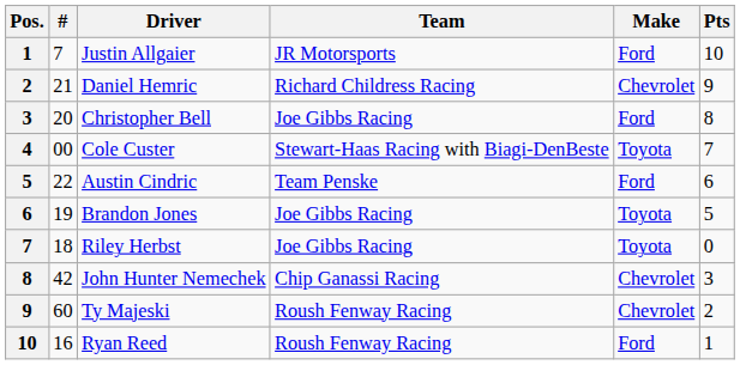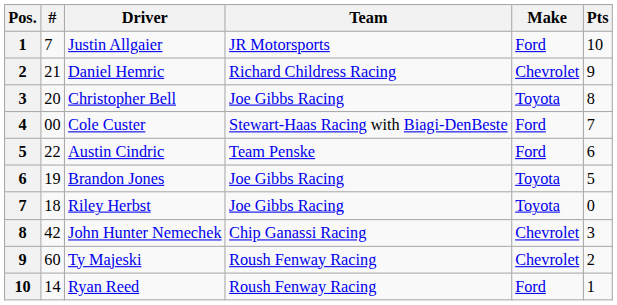 <table class="wikitable" style="font-size:95%">
 <tr>
 <th>Pos.</th>
 <th>#</th>
 <th>Driver</th>
 <th>Team</th>
 <th>Make</th>
 <th>Pts</th>
 </tr>
 <tr>
 <th>1</th>
 <td>7</td>
 <td><a href='#'>Justin Allgaier</a></td>
 <td><a href='#'>JR Motorsports</a></td>
 <td><a href='#'>Ford</a></td>
 <td>10</td>
 </tr>
 <tr>
 <th>2</th>
 <td>21</td>
 <td><a href='#'>Daniel Hemric</a></td>
 <td><a href='#'>Richard Childress Racing</a></td>
 <td><a href='#'>Chevrolet</a></td>
 <td>9</td>
 </tr>
 <tr>
 <th>3</th>
 <td>20</td>
 <td><a href='#'>Christopher Bell</a></td>
 <td><a href='#'>Joe Gibbs Racing</a></td>
-<td><a href='#'>Ford</a></td>
+<td><a href='#'>Toyota</a></td>
 <td>8</td>
 </tr>
 <tr>
 <th>4</th>
 <td>00</td>
 <td><a href='#'>Cole Custer</a></td>
 <td><a href='#'>Stewart-Haas Racing</a> with <a href='#'>Biagi-DenBeste</a></td>
-<td><a href='#'>Toyota</a></td>
+<td><a href='#'>Ford</a></td>
 <td>7</td>
 </tr>
 <tr>
 <th>5</th>
 <td>22</td>
 <td><a href='#'>Austin Cindric</a></td>
 <td><a href='#'>Team Penske</a></td>
 <td><a href='#'>Ford</a></td>
 <td>6</td>
 </tr>
 <tr>
 <th>6</th>
 <td>19</td>
 <td><a href='#'>Brandon Jones</a></td>
 <td><a href='#'>Joe Gibbs Racing</a></td>
 <td><a href='#'>Toyota</a></td>
 <td>5</td>
 </tr>
 <tr>
 <th>7</th>
 <td>18</td>
 <td><a href='#'>Riley Herbst</a></td>
 <td><a href='#'>Joe Gibbs Racing</a></td>
 <td><a href='#'>Toyota</a></td>
 <td>0</td>
 </tr>
 <tr>
 <th>8</th>
 <td>42</td>
 <td><a href='#'>John Hunter Nemechek</a></td>
 <td><a href='#'>Chip Ganassi Racing</a></td>
 <td><a href='#'>Chevrolet</a></td>
 <td>3</td>
 </tr>
 <tr>
 <th>9</th>
 <td>60</td>
 <td><a href='#'>Ty Majeski</a></td>
 <td><a href='#'>Roush Fenway Racing</a></td>
 <td><a href='#'>Chevrolet</a></td>
 <td>2</td>
 </tr>
 <tr>
 <th>10</th>
-<td>16</td>
+<td>14</td>
 <td><a href='#'>Ryan Reed</a></td>
 <td><a href='#'>Roush Fenway Racing</a></td>
 <td><a href='#'>Ford</a></td>
 <td>1</td>
 </tr>
 </table>
